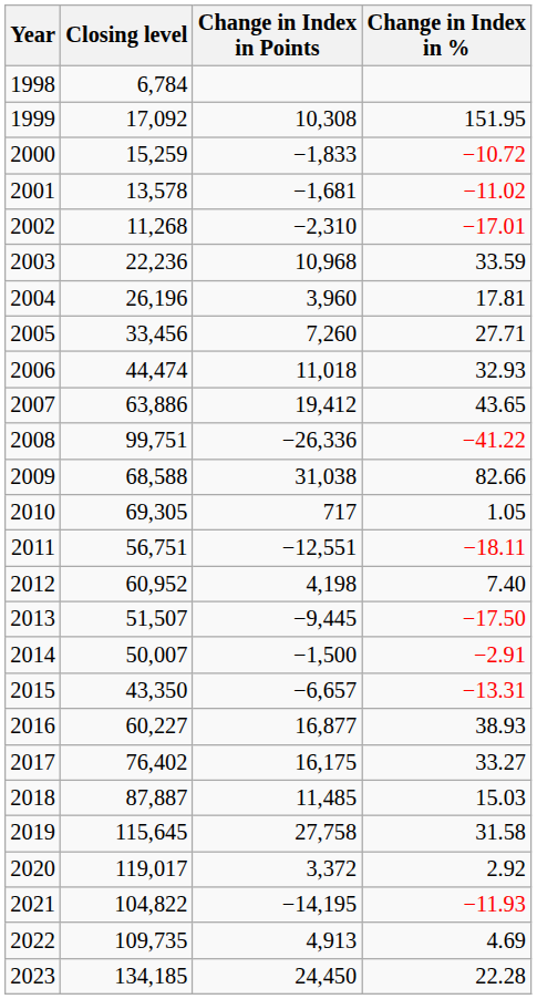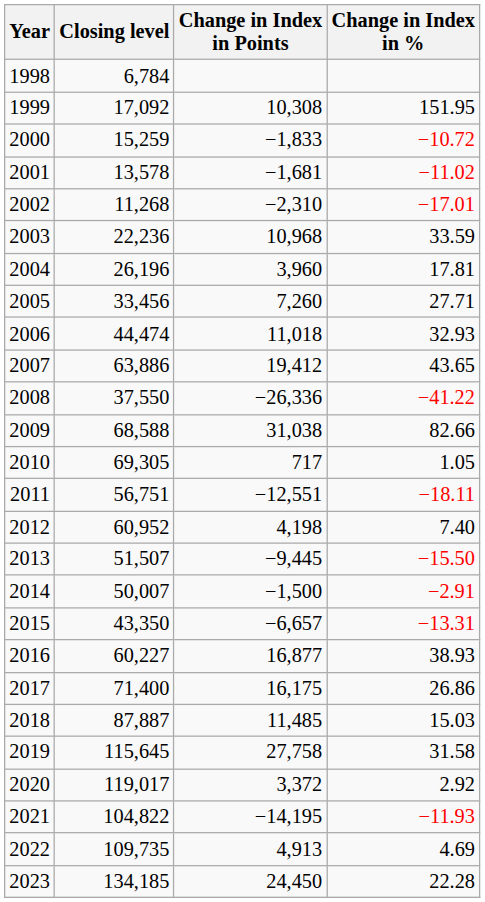 <table class="wikitable sortable" style="text-align:right;">
 <tr>
 <th>Year</th>
 <th>Closing level</th>
 <th>Change in Index<br>in Points</th>
 <th>Change in Index<br>in %</th>
 </tr>
 <tr>
 <td>1998</td>
 <td>6,784</td>
 <td></td>
 <td></td>
 </tr>
 <tr>
 <td>1999</td>
 <td>17,092</td>
 <td>10,308</td>
 <td>151.95</td>
 </tr>
 <tr>
 <td>2000</td>
 <td>15,259</td>
 <td>−1,833</td>
 <td style="color:red">−10.72</td>
 </tr>
 <tr>
 <td>2001</td>
 <td>13,578</td>
 <td>−1,681</td>
 <td style="color:red">−11.02</td>
 </tr>
 <tr>
 <td>2002</td>
 <td>11,268</td>
 <td>−2,310</td>
 <td style="color:red">−17.01</td>
 </tr>
 <tr>
 <td>2003</td>
 <td>22,236</td>
 <td>10,968</td>
 <td>33.59</td>
 </tr>
 <tr>
 <td>2004</td>
 <td>26,196</td>
 <td>3,960</td>
 <td>17.81</td>
 </tr>
 <tr>
 <td>2005</td>
 <td>33,456</td>
 <td>7,260</td>
 <td>27.71</td>
 </tr>
 <tr>
 <td>2006</td>
 <td>44,474</td>
 <td>11,018</td>
 <td>32.93</td>
 </tr>
 <tr>
 <td>2007</td>
 <td>63,886</td>
 <td>19,412</td>
 <td>43.65</td>
 </tr>
 <tr>
 <td>2008</td>
-<td>99,751</td>
+<td>37,550</td>
 <td>−26,336</td>
 <td style="color:red">−41.22</td>
 </tr>
 <tr>
 <td>2009</td>
 <td>68,588</td>
 <td>31,038</td>
 <td>82.66</td>
 </tr>
 <tr>
 <td>2010</td>
 <td>69,305</td>
 <td>717</td>
 <td>1.05</td>
 </tr>
 <tr>
 <td>2011</td>
 <td>56,751</td>
 <td>−12,551</td>
 <td style="color:red">−18.11</td>
 </tr>
 <tr>
 <td>2012</td>
 <td>60,952</td>
 <td>4,198</td>
 <td>7.40</td>
 </tr>
 <tr>
 <td>2013</td>
 <td>51,507</td>
 <td>−9,445</td>
-<td style="color:red">−17.50</td>
+<td style="color:red">−15.50</td>
 </tr>
 <tr>
 <td>2014</td>
 <td>50,007</td>
 <td>−1,500</td>
 <td style="color:red">−2.91</td>
 </tr>
 <tr>
 <td>2015</td>
 <td>43,350</td>
 <td>−6,657</td>
 <td style="color:red">−13.31</td>
 </tr>
 <tr>
 <td>2016</td>
 <td>60,227</td>
 <td>16,877</td>
 <td>38.93</td>
 </tr>
 <tr>
 <td>2017</td>
-<td>76,402</td>
+<td>71,400</td>
 <td>16,175</td>
-<td>33.27</td>
+<td>26.86</td>
 </tr>
 <tr>
 <td>2018</td>
 <td>87,887</td>
 <td>11,485</td>
 <td>15.03</td>
 </tr>
 <tr>
 <td>2019</td>
 <td>115,645</td>
 <td>27,758</td>
 <td>31.58</td>
 </tr>
 <tr>
 <td>2020</td>
 <td>119,017</td>
 <td>3,372</td>
 <td>2.92</td>
 </tr>
 <tr>
 <td>2021</td>
 <td>104,822</td>
 <td>−14,195</td>
 <td style="color:red">−11.93</td>
 </tr>
 <tr>
 <td>2022</td>
 <td>109,735</td>
 <td>4,913</td>
 <td>4.69</td>
 </tr>
 <tr>
 <td>2023</td>
 <td>134,185</td>
 <td>24,450</td>
 <td>22.28</td>
 </tr>
 <tr>
 </tr>
 </table>
